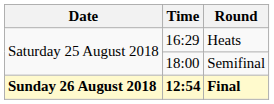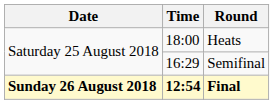 <table class="wikitable">
 <tr>
 <th>Date</th>
 <th>Time</th>
 <th>Round</th>
 </tr>
 <tr>
 <td rowspan=2>Saturday 25 August 2018</td>
-<td>16:29</td>
+<td>18:00</td>
 <td>Heats</td>
 </tr>
 <tr>
-<td>18:00</td>
+<td>16:29</td>
 <td>Semifinal</td>
 </tr>
 <tr>
 <td style=background:lemonchiffon><strong>Sunday 26 August 2018</strong></td>
 <td style=background:lemonchiffon><strong>12:54</strong></td>
 <td style=background:lemonchiffon><strong>Final</strong></td>
 </tr>
 </table>
